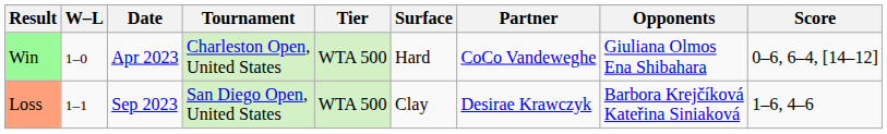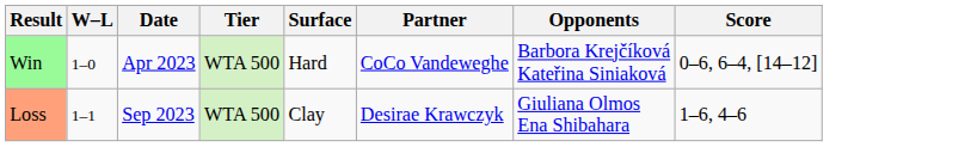 <table class="sortable wikitable">
 <tr>
 <th>Result</th>
 <th class="unsortable">W–L</th>
 <th>Date</th>
-<th>Tournament</th>
 <th>Tier</th>
 <th>Surface</th>
 <th>Partner</th>
 <th>Opponents</th>
 <th class="unsortable">Score</th>
 </tr>
 <tr>
 <td bgcolor=98FB98>Win</td>
 <td><small>1–0</small></td>
 <td><a href='#'>Apr 2023</a></td>
-<td style="background:#d4f1c5;"><a href='#'>Charleston Open</a>, <br> United States</td>
 <td style="background:#d4f1c5;">WTA 500</td>
 <td>Hard</td>
 <td> <a href='#'>CoCo Vandeweghe</a></td>
-<td> <a href='#'>Giuliana Olmos</a> <br>  <a href='#'>Ena Shibahara</a></td>
+<td> <a href='#'>Barbora Krejčíková</a> <br>  <a href='#'>Kateřina Siniaková</a></td>
 <td>0–6, 6–4, [14–12]</td>
 </tr>
 <tr>
 <td bgcolor=FFA07A>Loss</td>
 <td><small>1–1</small></td>
 <td><a href='#'>Sep 2023</a></td>
-<td style="background:#d4f1c5;"><a href='#'>San Diego Open</a>, <br>United States</td>
 <td style="background:#d4f1c5;">WTA 500</td>
 <td>Clay</td>
 <td> <a href='#'>Desirae Krawczyk</a></td>
-<td> <a href='#'>Barbora Krejčíková</a> <br>  <a href='#'>Kateřina Siniaková</a></td>
+<td> <a href='#'>Giuliana Olmos</a> <br>  <a href='#'>Ena Shibahara</a></td>
 <td>1–6, 4–6</td>
 </tr>
 </table>
